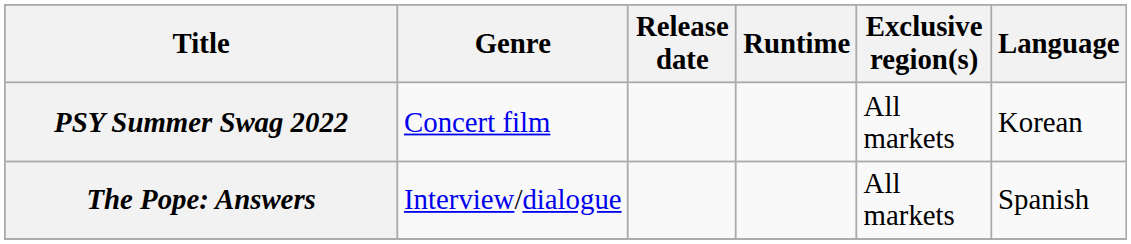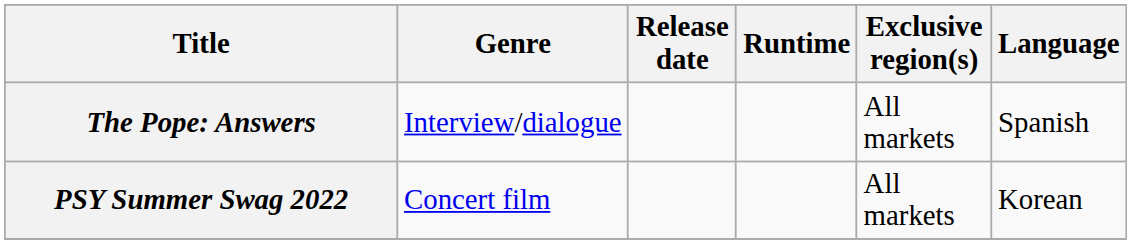 <table class="wikitable plainrowheaders sortable" style="width:100%;">
 <tr>
 <th style="width:35%;">Title</th>
 <th scope="col">Genre</th>
 <th scope="col">Release date</th>
 <th scope="col">Runtime</th>
 <th scope="col">Exclusive region(s)</th>
 <th scope="col">Language</th>
 </tr>
 <tr>
+<th scope="row"><em>The Pope: Answers</em></th>
+<td><a href='#'>Interview</a>/<a href='#'>dialogue</a></td>
+<td></td>
+<td></td>
+<td>All markets</td>
+<td>Spanish</td>
+</tr>
+<tr>
 <th scope="row"><em>PSY Summer Swag 2022</em></th>
 <td><a href='#'>Concert film</a></td>
 <td></td>
 <td></td>
 <td>All markets</td>
 <td>Korean</td>
 </tr>
 <tr>
-<th scope="row"><em>The Pope: Answers</em></th>
-<td><a href='#'>Interview</a>/<a href='#'>dialogue</a></td>
-<td></td>
-<td></td>
-<td>All markets</td>
-<td>Spanish</td>
-</tr>
-<tr>
 </tr>
 </table>
